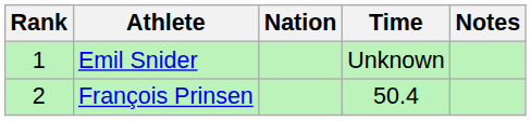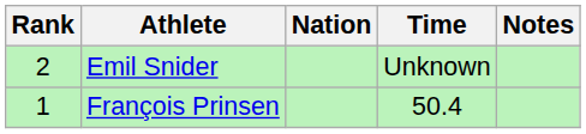 <table class="wikitable sortable" style="text-align:center">
 <tr>
 <th>Rank</th>
 <th>Athlete</th>
 <th>Nation</th>
 <th>Time</th>
 <th>Notes</th>
 </tr>
 <tr bgcolor=bbf3bb>
-<td>1</td>
+<td>2</td>
 <td align=left><a href='#'>Emil Snider</a></td>
 <td align=left></td>
 <td>Unknown</td>
 <td></td>
 </tr>
 <tr bgcolor=bbf3bb>
-<td>2</td>
+<td>1</td>
 <td align=left><a href='#'>François Prinsen</a></td>
 <td align=left></td>
 <td>50.4</td>
 <td></td>
 </tr>
 </table>
